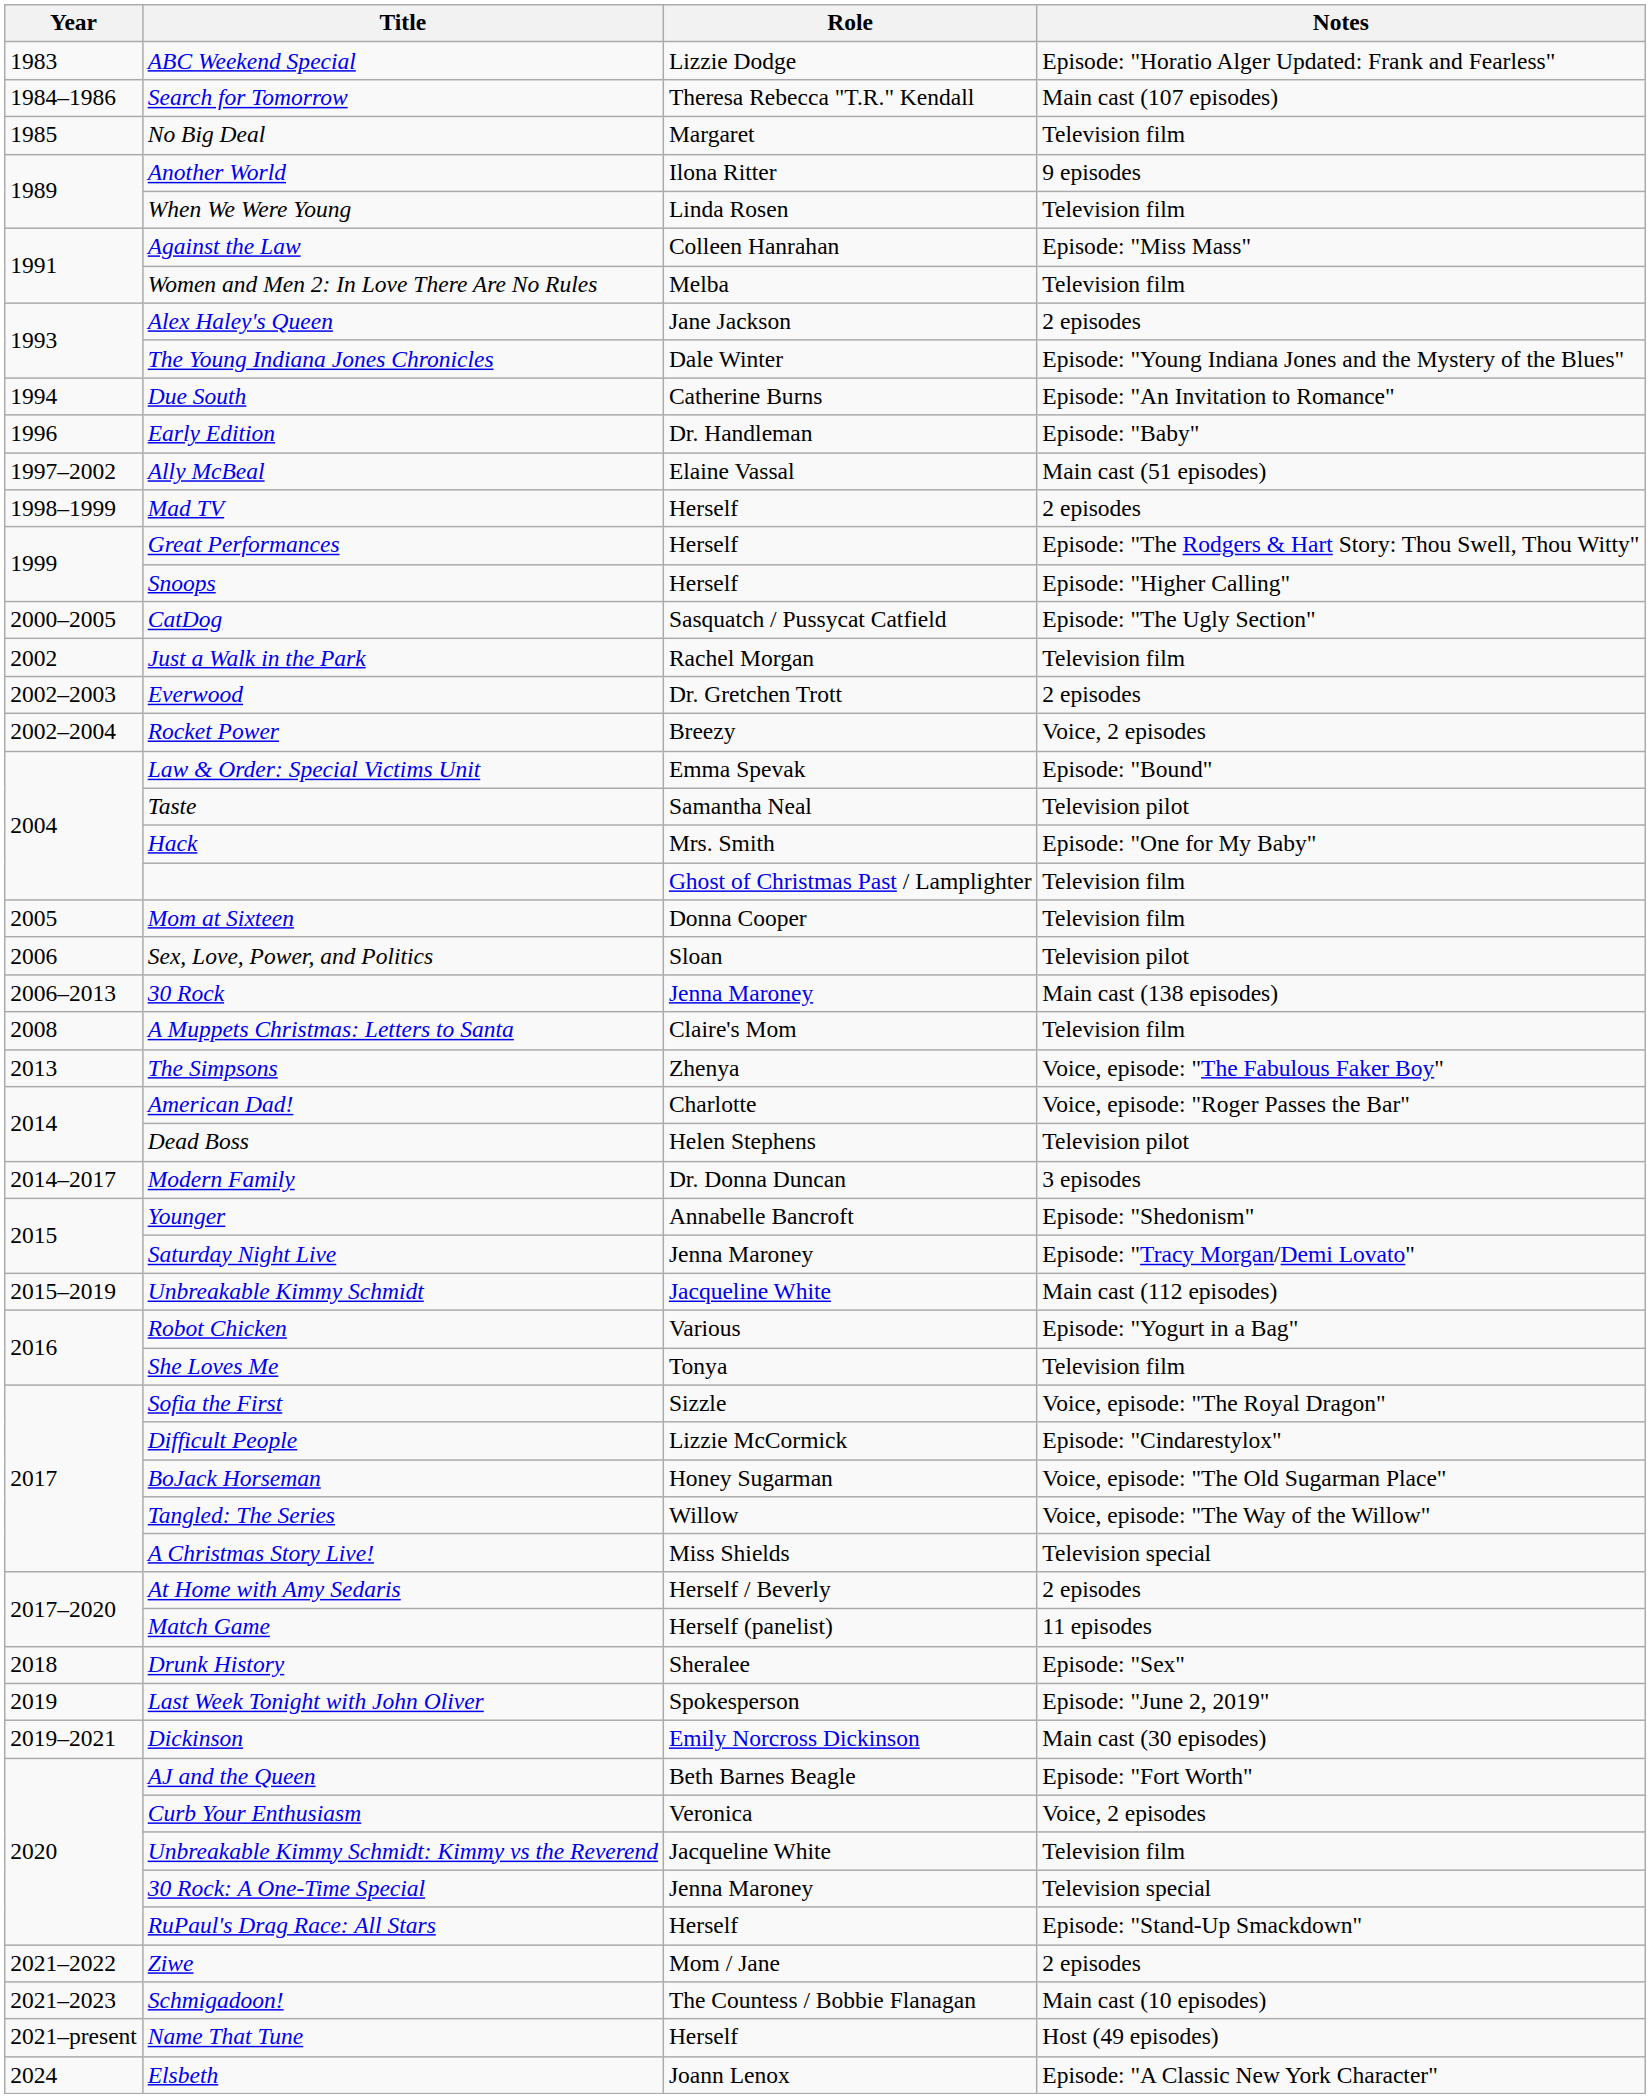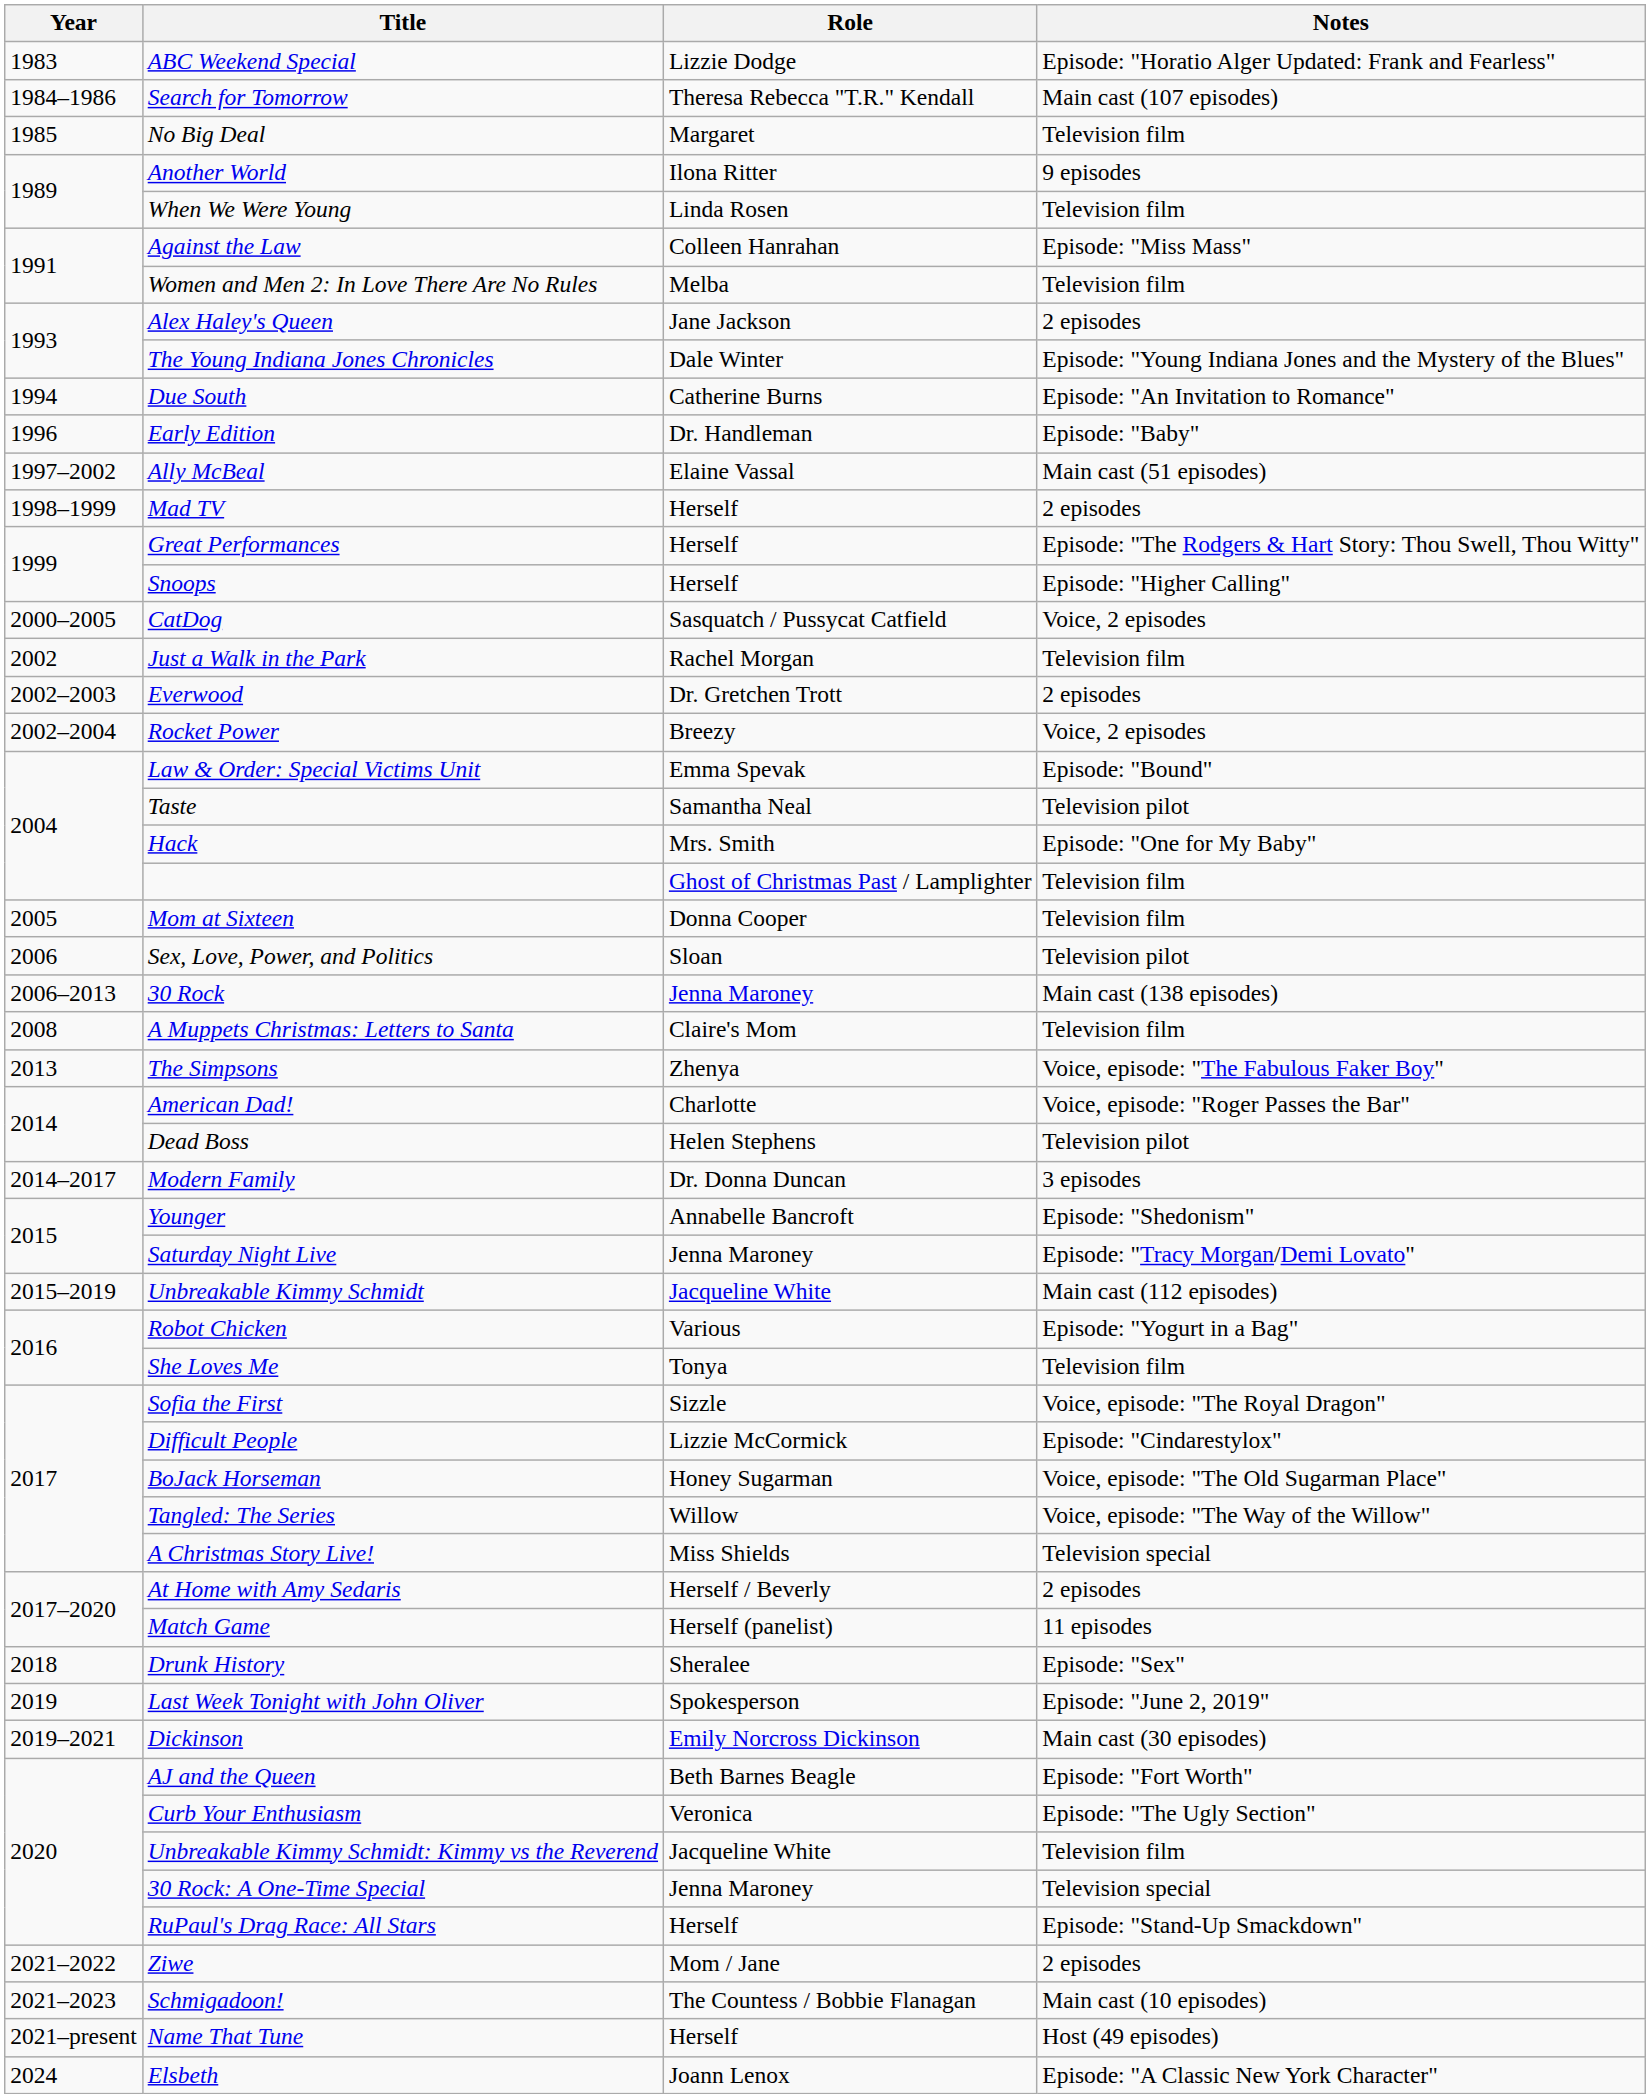 <table class="wikitable plainrowheaders sortable">
 <tr>
 <th scope="col">Year</th>
 <th scope="col">Title</th>
 <th scope="col">Role</th>
 <th scope="col" class="unsortable">Notes</th>
 </tr>
 <tr>
 <td>1983</td>
 <td><em><a href='#'>ABC Weekend Special</a></em></td>
 <td>Lizzie Dodge</td>
 <td>Episode: "Horatio Alger Updated: Frank and Fearless"</td>
 </tr>
 <tr>
 <td scope="row">1984–1986</td>
 <td><em><a href='#'>Search for Tomorrow</a></em></td>
 <td>Theresa Rebecca "T.R." Kendall</td>
 <td>Main cast (107 episodes)</td>
 </tr>
 <tr>
 <td scope="row">1985</td>
 <td><em>No Big Deal</em></td>
 <td>Margaret</td>
 <td>Television film</td>
 </tr>
 <tr>
 <td rowspan="2" scope="row">1989</td>
 <td><em><a href='#'>Another World</a></em></td>
 <td>Ilona Ritter</td>
 <td>9 episodes</td>
 </tr>
 <tr>
 <td><em>When We Were Young</em></td>
 <td>Linda Rosen</td>
 <td>Television film</td>
 </tr>
 <tr>
 <td rowspan="2">1991</td>
 <td><em><a href='#'>Against the Law</a></em></td>
 <td>Colleen Hanrahan</td>
 <td>Episode: "Miss Mass"</td>
 </tr>
 <tr>
 <td><em>Women and Men 2: In Love There Are No Rules</em></td>
 <td>Melba</td>
 <td>Television film</td>
 </tr>
 <tr>
 <td rowspan="2" scope="row">1993</td>
 <td><em><a href='#'>Alex Haley's Queen</a></em></td>
 <td>Jane Jackson</td>
 <td>2 episodes</td>
 </tr>
 <tr>
 <td><em><a href='#'>The Young Indiana Jones Chronicles</a></em></td>
 <td>Dale Winter</td>
 <td>Episode: "Young Indiana Jones and the Mystery of the Blues"</td>
 </tr>
 <tr>
 <td scope="row">1994</td>
 <td><em><a href='#'>Due South</a></em></td>
 <td>Catherine Burns</td>
 <td>Episode: "An Invitation to Romance"</td>
 </tr>
 <tr>
 <td scope="row">1996</td>
 <td><em><a href='#'>Early Edition</a></em></td>
 <td>Dr. Handleman</td>
 <td>Episode: "Baby"</td>
 </tr>
 <tr>
 <td scope="row">1997–2002</td>
 <td><em><a href='#'>Ally McBeal</a></em></td>
 <td>Elaine Vassal</td>
 <td>Main cast (51 episodes)</td>
 </tr>
 <tr>
 <td scope="row">1998–1999</td>
 <td><em><a href='#'>Mad TV</a></em></td>
 <td>Herself</td>
 <td>2 episodes</td>
 </tr>
 <tr>
 <td rowspan="2" scope="row">1999</td>
 <td><em><a href='#'>Great Performances</a></em></td>
 <td>Herself</td>
 <td>Episode: "The <a href='#'>Rodgers & Hart</a> Story: Thou Swell, Thou Witty"</td>
 </tr>
 <tr>
 <td><em><a href='#'>Snoops</a></em></td>
 <td>Herself</td>
 <td>Episode: "Higher Calling"</td>
 </tr>
 <tr>
 <td scope="row">2000–2005</td>
 <td><em><a href='#'>CatDog</a></em></td>
 <td>Sasquatch / Pussycat Catfield</td>
-<td>Episode: "The Ugly Section"</td>
+<td>Voice, 2 episodes</td>
 </tr>
 <tr>
 <td scope="row">2002</td>
 <td><em><a href='#'>Just a Walk in the Park</a></em></td>
 <td>Rachel Morgan</td>
 <td>Television film</td>
 </tr>
 <tr>
 <td scope="row">2002–2003</td>
 <td><em><a href='#'>Everwood</a></em></td>
 <td>Dr. Gretchen Trott</td>
 <td>2 episodes</td>
 </tr>
 <tr>
 <td scope="row">2002–2004</td>
 <td><em><a href='#'>Rocket Power</a></em></td>
 <td>Breezy</td>
 <td>Voice, 2 episodes</td>
 </tr>
 <tr>
 <td rowspan="4" scope="row">2004</td>
 <td><em><a href='#'>Law & Order: Special Victims Unit</a></em></td>
 <td>Emma Spevak</td>
 <td>Episode: "Bound"</td>
 </tr>
 <tr>
 <td><em>Taste</em></td>
 <td>Samantha Neal</td>
 <td>Television pilot</td>
 </tr>
 <tr>
 <td><em><a href='#'>Hack</a></em></td>
 <td>Mrs. Smith</td>
 <td>Episode: "One for My Baby"</td>
 </tr>
 <tr>
 <td><em></em></td>
 <td><a href='#'>Ghost of Christmas Past</a> / Lamplighter</td>
 <td>Television film</td>
 </tr>
 <tr>
 <td scope="row">2005</td>
 <td><em><a href='#'>Mom at Sixteen</a></em></td>
 <td>Donna Cooper</td>
 <td>Television film</td>
 </tr>
 <tr>
 <td scope="row">2006</td>
 <td><em>Sex, Love, Power, and Politics</em></td>
 <td>Sloan</td>
 <td>Television pilot</td>
 </tr>
 <tr>
 <td scope="row">2006–2013</td>
 <td><em><a href='#'>30 Rock</a></em></td>
 <td><a href='#'>Jenna Maroney</a></td>
 <td>Main cast (138 episodes)</td>
 </tr>
 <tr>
 <td scope="row">2008</td>
 <td><em><a href='#'>A Muppets Christmas: Letters to Santa</a></em></td>
 <td>Claire's Mom</td>
 <td>Television film</td>
 </tr>
 <tr>
 <td scope="row">2013</td>
 <td><em><a href='#'>The Simpsons</a></em></td>
 <td>Zhenya</td>
 <td>Voice, episode: "<a href='#'>The Fabulous Faker Boy</a>"</td>
 </tr>
 <tr>
 <td rowspan="2" scope="row">2014</td>
 <td><em><a href='#'>American Dad!</a></em></td>
 <td>Charlotte</td>
 <td>Voice, episode: "Roger Passes the Bar"</td>
 </tr>
 <tr>
 <td><em>Dead Boss</em></td>
 <td>Helen Stephens</td>
 <td>Television pilot</td>
 </tr>
 <tr>
 <td scope="row">2014–2017</td>
 <td><em><a href='#'>Modern Family</a></em></td>
 <td>Dr. Donna Duncan</td>
 <td>3 episodes</td>
 </tr>
 <tr>
 <td rowspan="2" scope="row">2015</td>
 <td><em><a href='#'>Younger</a></em></td>
 <td>Annabelle Bancroft</td>
 <td>Episode: "Shedonism"</td>
 </tr>
 <tr>
 <td><em><a href='#'>Saturday Night Live</a></em></td>
 <td>Jenna Maroney</td>
 <td>Episode: "<a href='#'>Tracy Morgan</a>/<a href='#'>Demi Lovato</a>"</td>
 </tr>
 <tr>
 <td scope="row">2015–2019</td>
 <td><em><a href='#'>Unbreakable Kimmy Schmidt</a></em></td>
 <td><a href='#'>Jacqueline White</a></td>
 <td>Main cast (112 episodes)</td>
 </tr>
 <tr>
 <td rowspan="2">2016</td>
 <td><em><a href='#'>Robot Chicken</a></em></td>
 <td>Various</td>
 <td>Episode: "Yogurt in a Bag"</td>
 </tr>
 <tr>
 <td><em><a href='#'>She Loves Me</a></em></td>
 <td>Tonya</td>
 <td>Television film</td>
 </tr>
 <tr>
 <td rowspan="5" scope="row">2017</td>
 <td><em><a href='#'>Sofia the First</a></em></td>
 <td>Sizzle</td>
 <td>Voice, episode: "The Royal Dragon"</td>
 </tr>
 <tr>
 <td><em><a href='#'>Difficult People</a></em></td>
 <td>Lizzie McCormick</td>
 <td>Episode: "Cindarestylox"</td>
 </tr>
 <tr>
 <td><em><a href='#'>BoJack Horseman</a></em></td>
 <td>Honey Sugarman</td>
 <td>Voice, episode: "The Old Sugarman Place"</td>
 </tr>
 <tr>
 <td><em><a href='#'>Tangled: The Series</a></em></td>
 <td>Willow</td>
 <td>Voice, episode: "The Way of the Willow"</td>
 </tr>
 <tr>
 <td><em><a href='#'>A Christmas Story Live!</a></em></td>
 <td>Miss Shields</td>
 <td>Television special</td>
 </tr>
 <tr>
 <td rowspan="2" scope="row">2017–2020</td>
 <td><em><a href='#'>At Home with Amy Sedaris</a></em></td>
 <td>Herself / Beverly</td>
 <td>2 episodes</td>
 </tr>
 <tr>
 <td><em><a href='#'>Match Game</a></em></td>
 <td>Herself (panelist)</td>
 <td>11 episodes</td>
 </tr>
 <tr>
 <td scope="row">2018</td>
 <td><em><a href='#'>Drunk History</a></em></td>
 <td>Sheralee</td>
 <td>Episode: "Sex"</td>
 </tr>
 <tr>
 <td scope="row">2019</td>
 <td><em><a href='#'>Last Week Tonight with John Oliver</a></em></td>
 <td>Spokesperson</td>
 <td>Episode: "June 2, 2019"</td>
 </tr>
 <tr>
 <td scope="row">2019–2021</td>
 <td><em><a href='#'>Dickinson</a></em></td>
 <td><a href='#'>Emily Norcross Dickinson</a></td>
 <td>Main cast (30 episodes)</td>
 </tr>
 <tr>
 <td rowspan="5" scope="row">2020</td>
 <td><em><a href='#'>AJ and the Queen</a></em></td>
 <td>Beth Barnes Beagle</td>
 <td>Episode: "Fort Worth"</td>
 </tr>
 <tr>
 <td><em><a href='#'>Curb Your Enthusiasm</a></em></td>
 <td>Veronica</td>
-<td>Voice, 2 episodes</td>
+<td>Episode: "The Ugly Section"</td>
 </tr>
 <tr>
 <td><em><a href='#'>Unbreakable Kimmy Schmidt: Kimmy vs the Reverend</a></em></td>
 <td>Jacqueline White</td>
 <td>Television film</td>
 </tr>
 <tr>
 <td><a href='#'><em>30 Rock: A One-Time Special</em></a></td>
 <td>Jenna Maroney</td>
 <td>Television special</td>
 </tr>
 <tr>
 <td><em><a href='#'>RuPaul's Drag Race: All Stars</a></em></td>
 <td>Herself</td>
 <td>Episode: "Stand-Up Smackdown"</td>
 </tr>
 <tr>
 <td scope="row">2021–2022</td>
 <td><em><a href='#'>Ziwe</a></em></td>
 <td>Mom / Jane</td>
 <td>2 episodes</td>
 </tr>
 <tr>
 <td scope="row">2021–2023</td>
 <td><em><a href='#'>Schmigadoon!</a></em></td>
 <td>The Countess / Bobbie Flanagan</td>
 <td>Main cast (10 episodes)</td>
 </tr>
 <tr>
 <td scope="row">2021–present</td>
 <td><em><a href='#'>Name That Tune</a></em></td>
 <td>Herself</td>
 <td>Host (49 episodes) </td>
 </tr>
 <tr>
 <td scope="row">2024</td>
 <td><em><a href='#'>Elsbeth</a></em></td>
 <td>Joann Lenox</td>
 <td>Episode: "A Classic New York Character"</td>
 </tr>
 </table>
